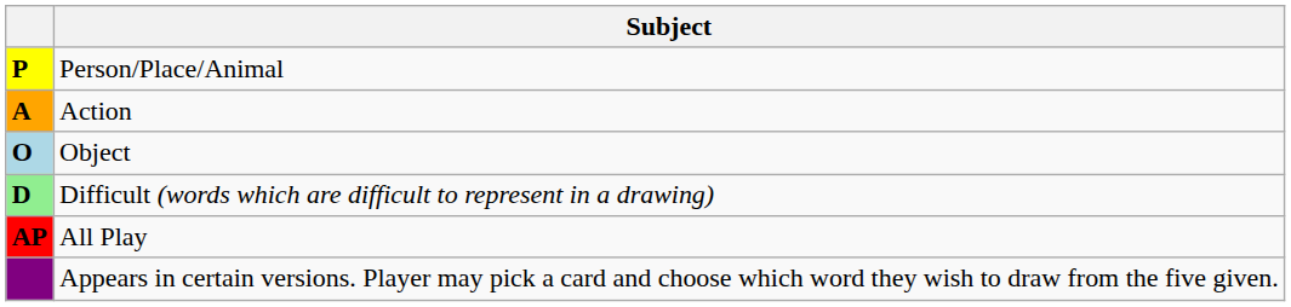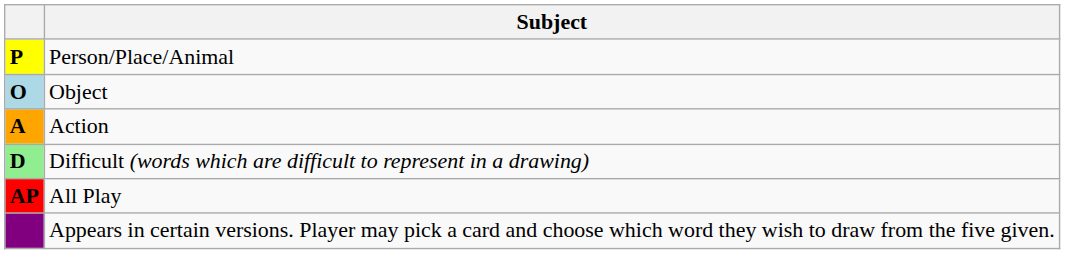 <table class="wikitable" border="1">
 <tr>
 <th></th>
 <th>Subject</th>
 </tr>
 <tr>
 <td style="background:yellow"><strong>P</strong></td>
 <td>Person/Place/Animal</td>
 </tr>
 <tr>
+<td style="background:lightblue"><strong>O</strong></td>
+<td>Object</td>
+</tr>
+<tr>
 <td style="background:orange"><strong>A</strong></td>
 <td>Action</td>
-</tr>
-<tr>
-<td style="background:lightblue"><strong>O</strong></td>
-<td>Object</td>
 </tr>
 <tr>
 <td style="background:lightgreen"><strong>D</strong></td>
 <td>Difficult <em>(words which are difficult to represent in a drawing)</em></td>
 </tr>
 <tr>
 <td style="background:red"><strong>AP</strong></td>
 <td>All Play</td>
 </tr>
 <tr>
 <td style="background:purple; color:white"></td>
 <td>Appears in certain versions. Player may pick a card and choose which word they wish to draw from the five given.</td>
 </tr>
 </table>
